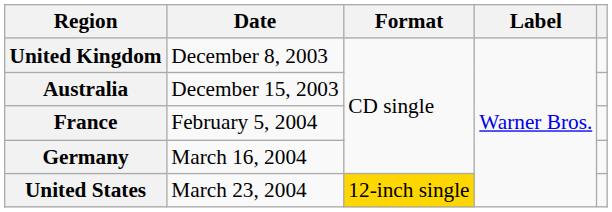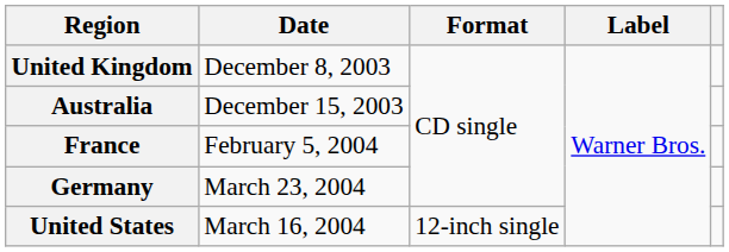 <table class="wikitable plainrowheaders">
 <tr>
 <th scope="col">Region</th>
 <th scope="col">Date</th>
 <th scope="col">Format</th>
 <th scope="col">Label</th>
 <th scope="col"></th>
 </tr>
 <tr>
 <th scope="row">United Kingdom</th>
 <td>December 8, 2003</td>
 <td rowspan="4">CD single</td>
 <td rowspan="5"><a href='#'>Warner Bros.</a></td>
 <td></td>
 </tr>
 <tr>
 <th scope="row">Australia</th>
 <td>December 15, 2003</td>
 <td></td>
 </tr>
 <tr>
 <th scope="row">France</th>
 <td>February 5, 2004</td>
 <td></td>
 </tr>
 <tr>
 <th scope="row">Germany</th>
-<td>March 16, 2004</td>
+<td>March 23, 2004</td>
 <td></td>
 </tr>
 <tr>
 <th scope="row">United States</th>
-<td>March 23, 2004</td>
-<td style="background: gold;">12-inch single</td>
+<td>March 16, 2004</td>
+<td>12-inch single</td>
 <td></td>
 </tr>
 </table>
